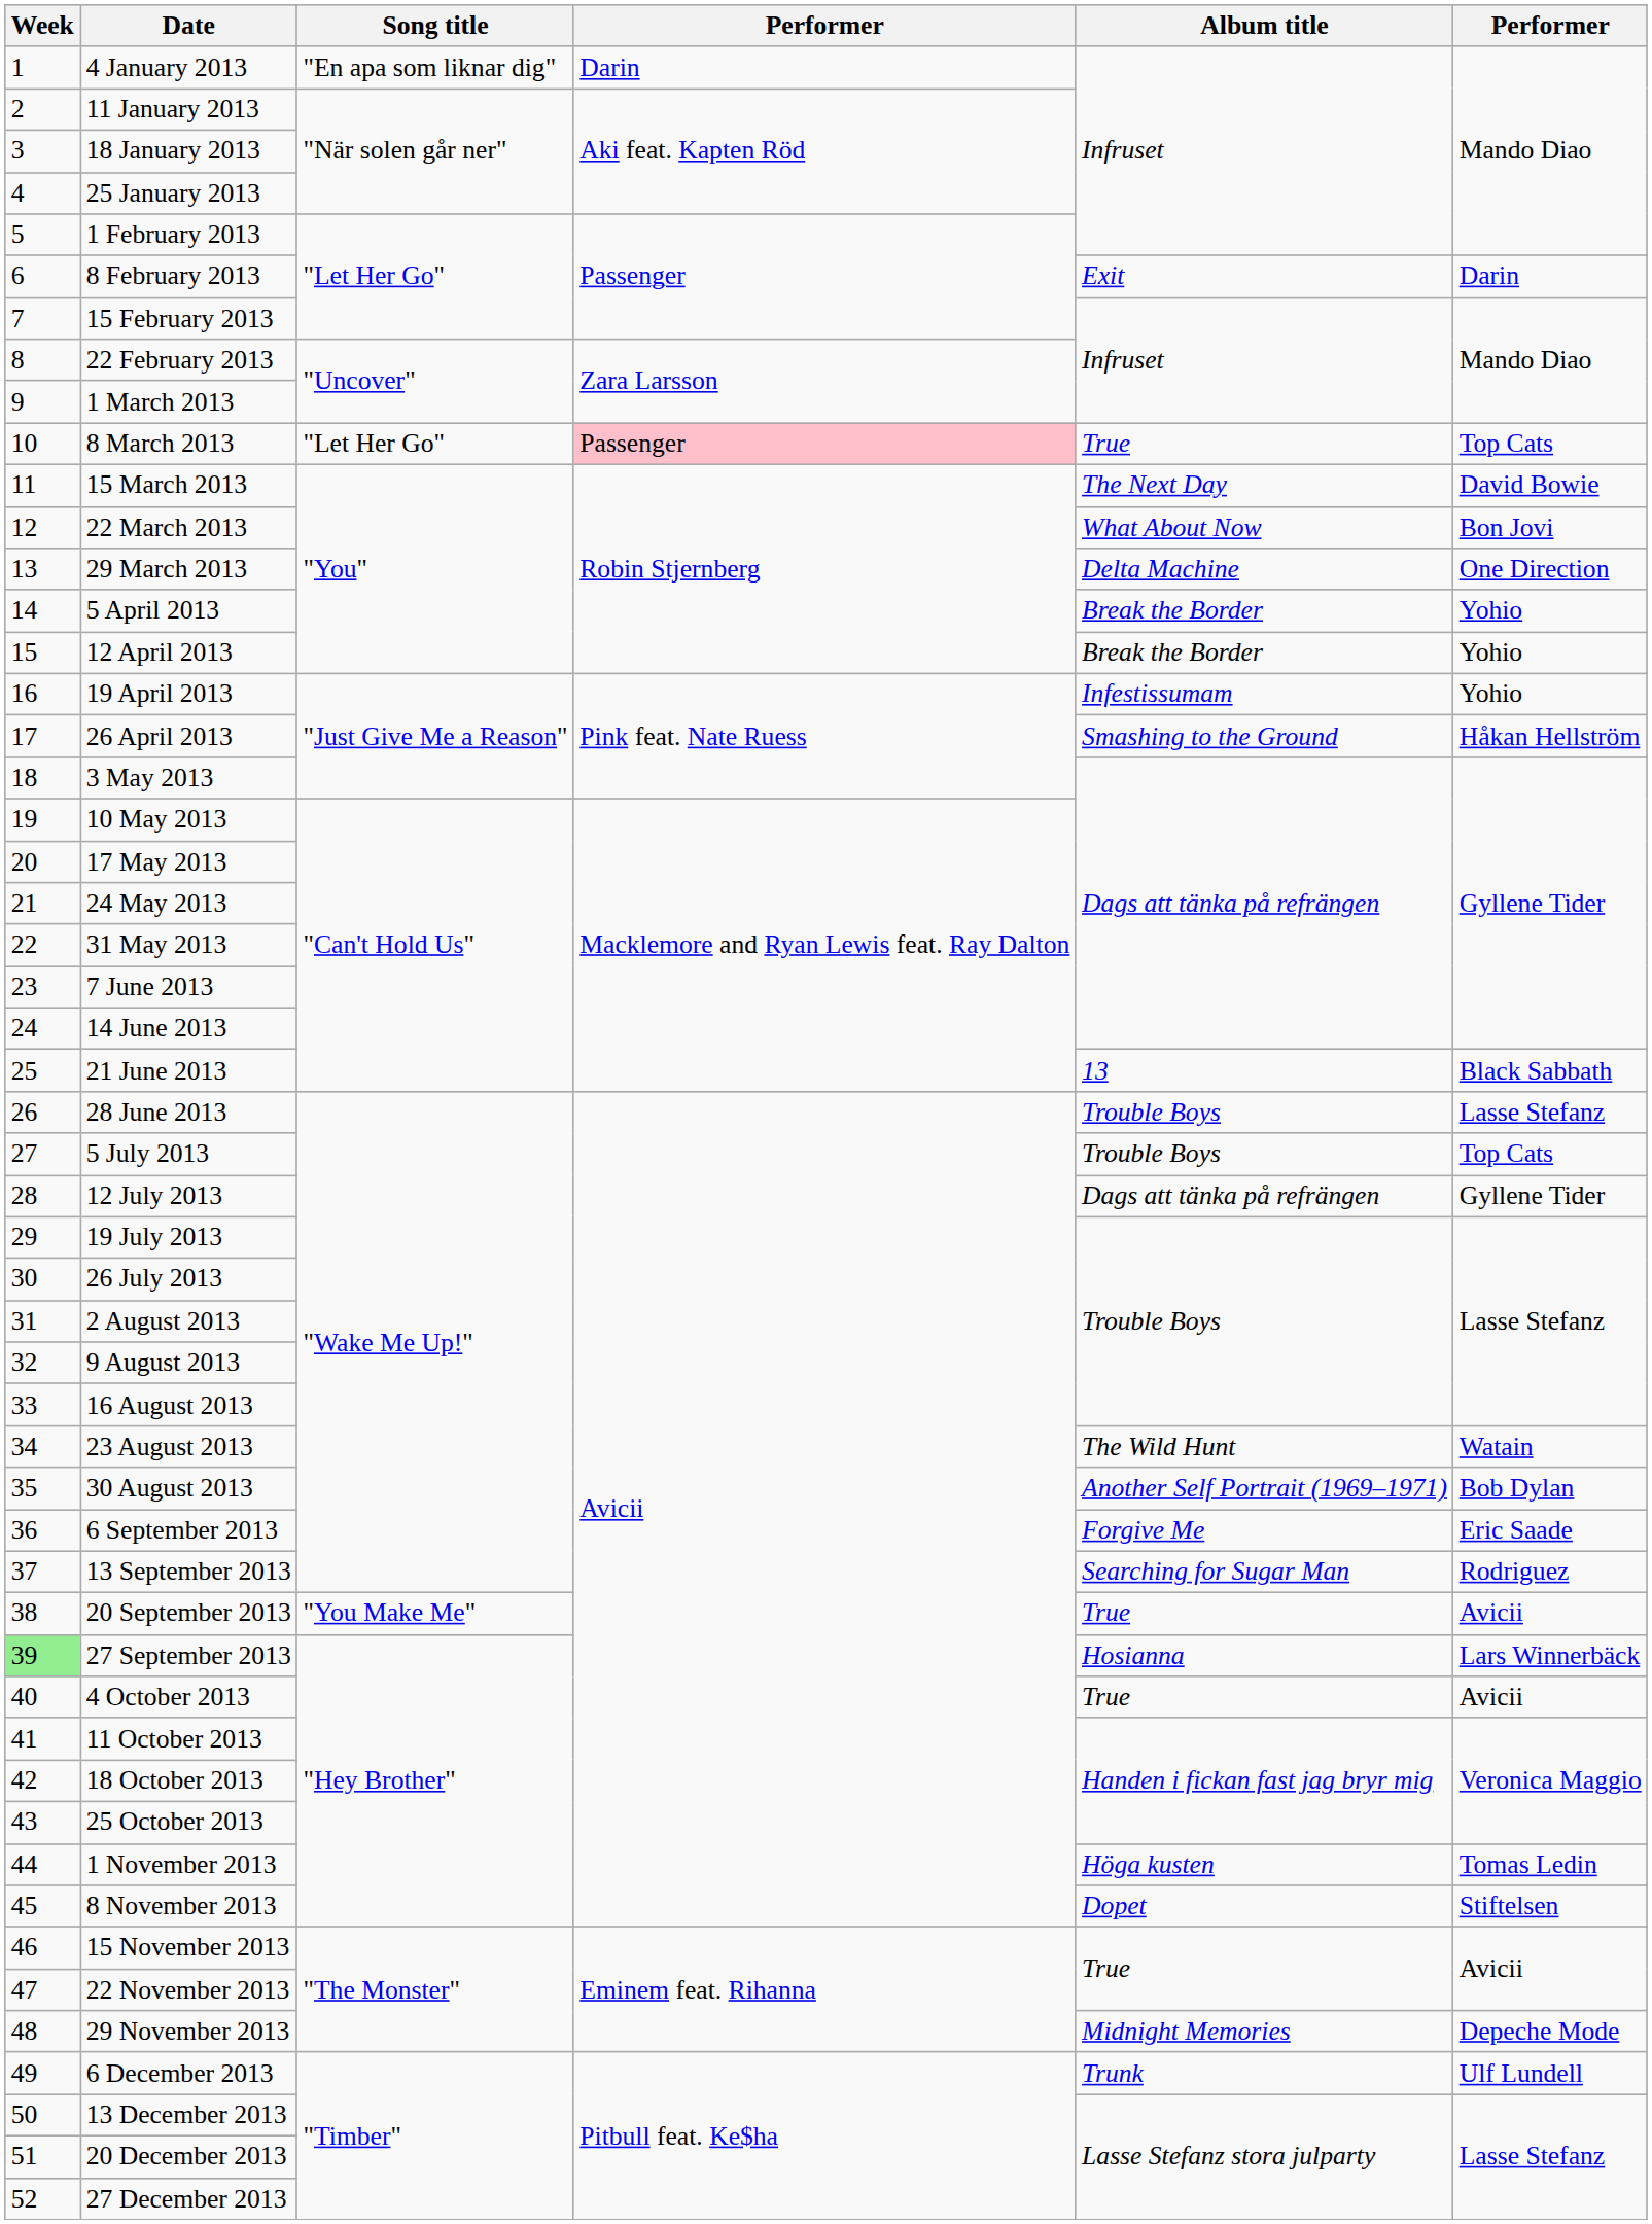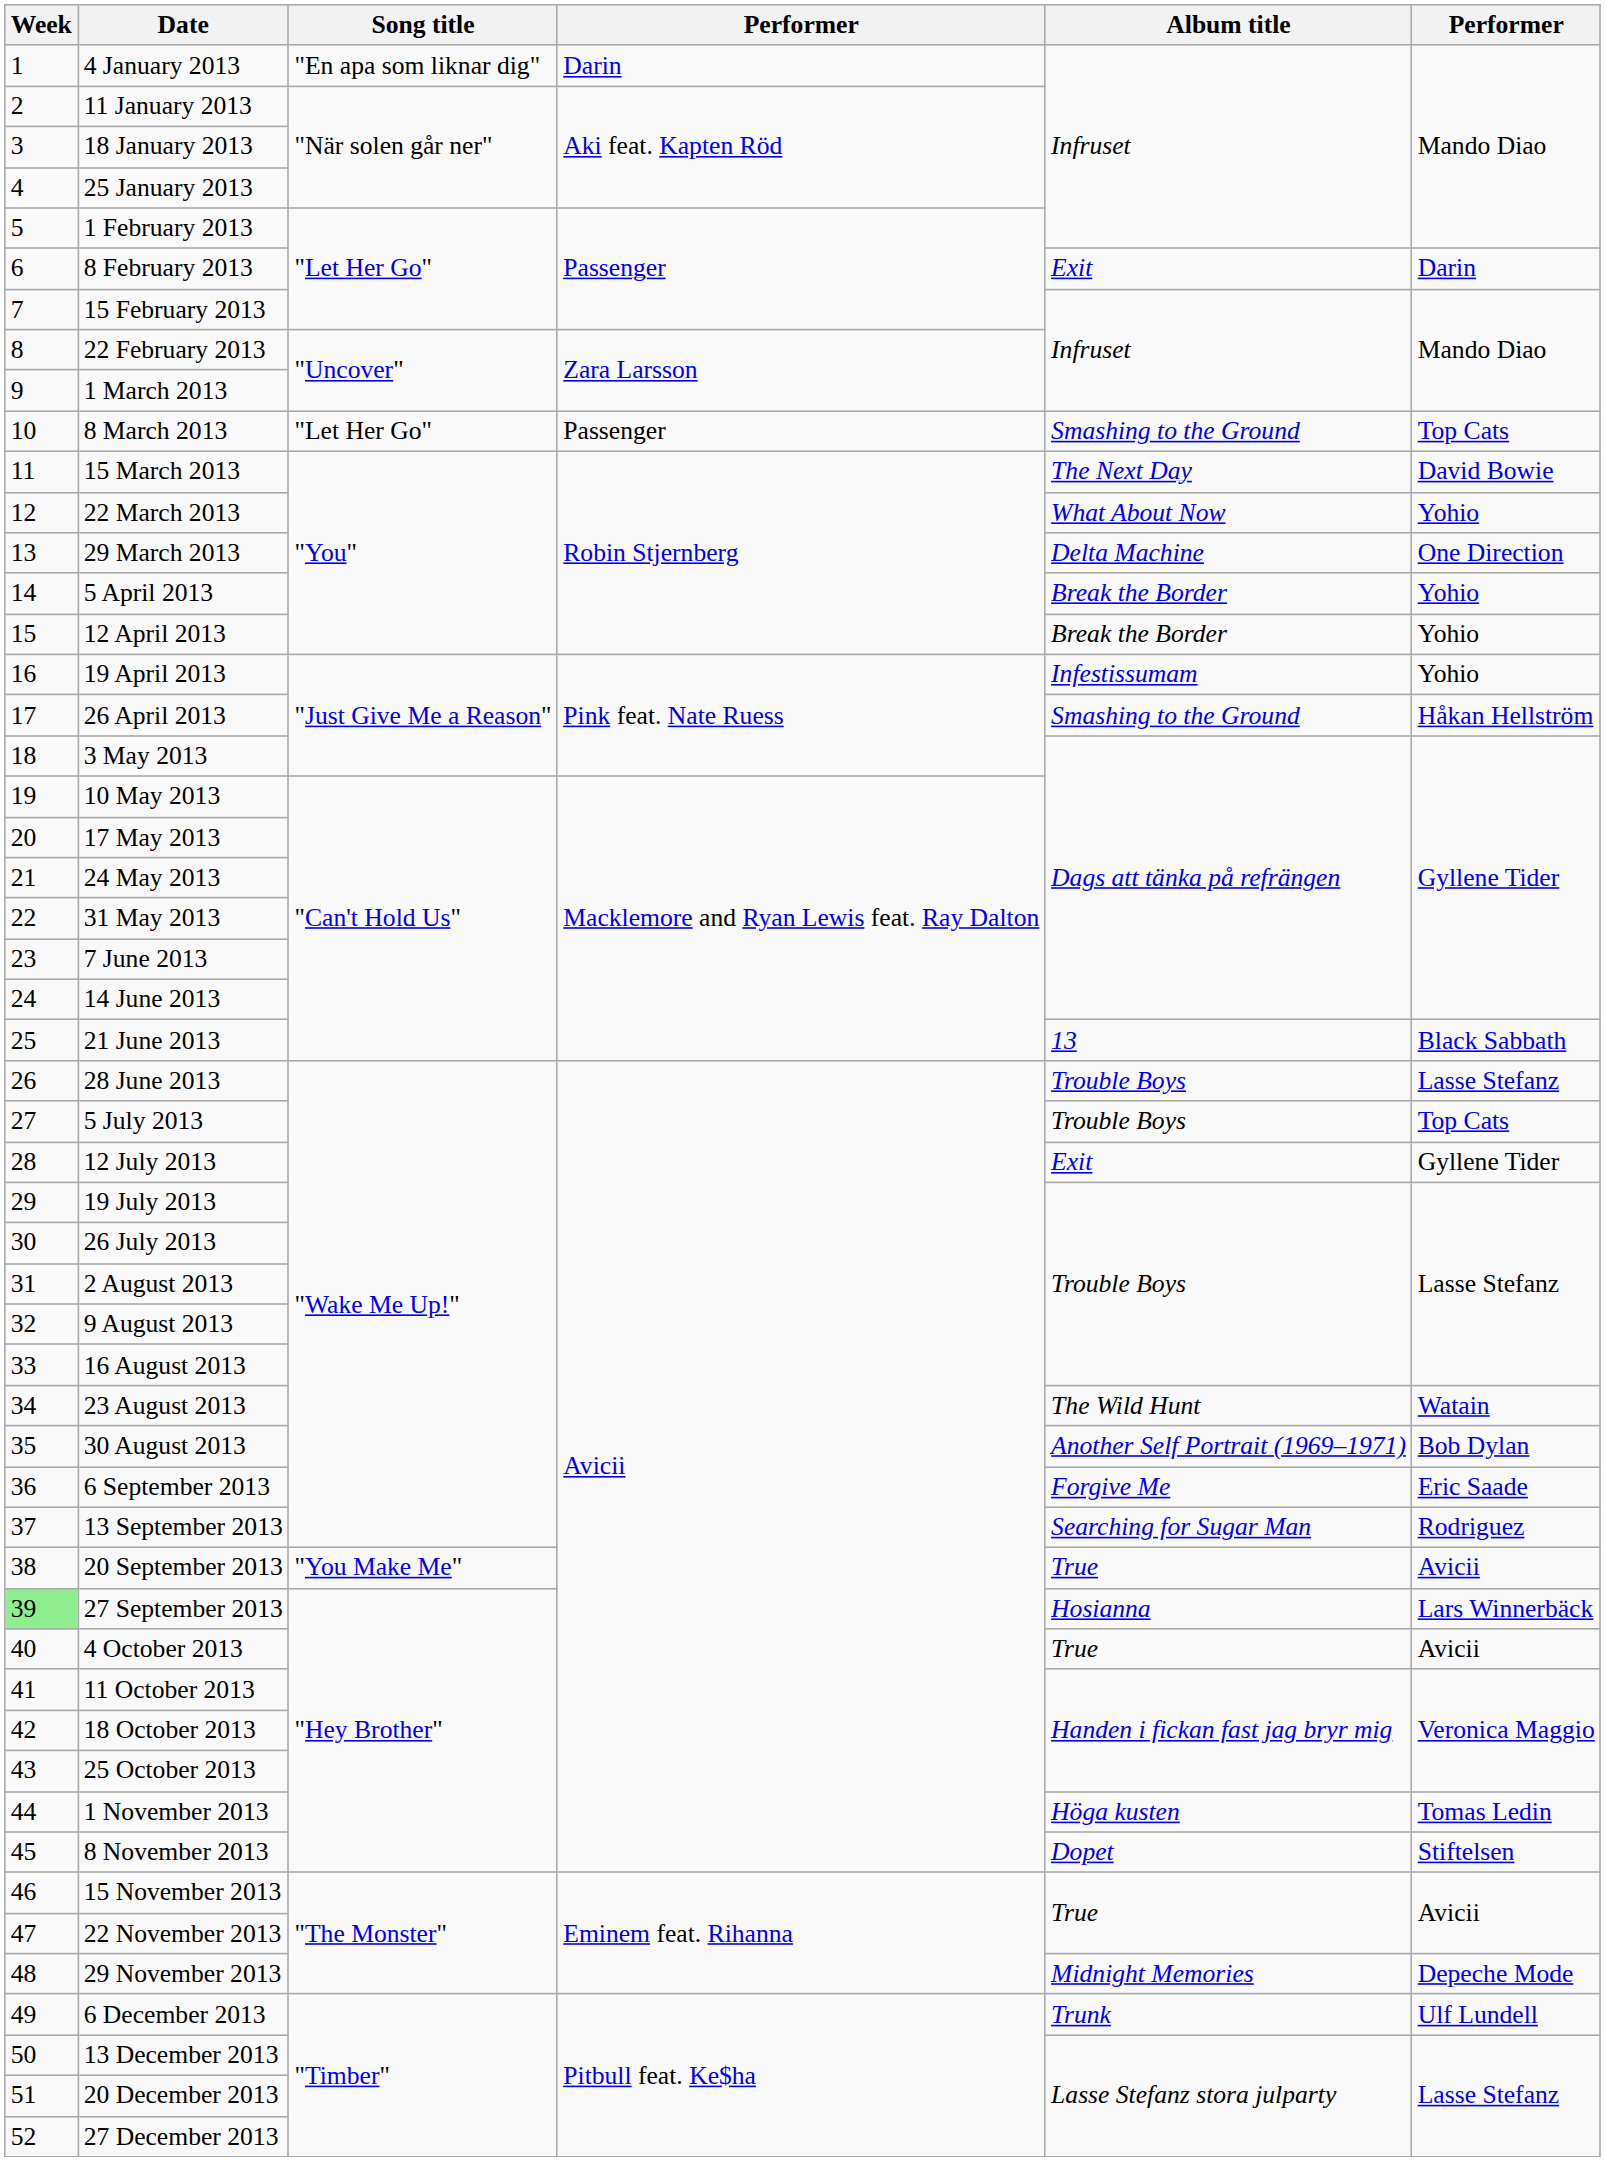 <table class="wikitable">
 <tr>
 <th>Week</th>
 <th>Date</th>
 <th>Song title</th>
 <th>Performer</th>
 <th>Album title</th>
 <th>Performer</th>
 </tr>
 <tr>
 <td>1</td>
 <td>4 January 2013</td>
 <td>"En apa som liknar dig"</td>
 <td><a href='#'>Darin</a></td>
 <td rowspan="5"><em>Infruset</em></td>
 <td rowspan="5">Mando Diao</td>
 </tr>
 <tr>
 <td>2</td>
 <td>11 January 2013</td>
 <td rowspan="3">"När solen går ner"</td>
 <td rowspan="3"><a href='#'>Aki</a> feat. <a href='#'>Kapten Röd</a></td>
 </tr>
 <tr>
 <td>3</td>
 <td>18 January 2013</td>
 </tr>
 <tr>
 <td>4</td>
 <td>25 January 2013</td>
 </tr>
 <tr>
 <td>5</td>
 <td>1 February 2013</td>
 <td rowspan="3">"<a href='#'>Let Her Go</a>"</td>
 <td rowspan="3"><a href='#'>Passenger</a></td>
 </tr>
 <tr>
 <td>6</td>
 <td>8 February 2013</td>
 <td><em><a href='#'>Exit</a></em></td>
 <td><a href='#'>Darin</a></td>
 </tr>
 <tr>
 <td>7</td>
 <td>15 February 2013</td>
 <td rowspan="3"><em>Infruset</em></td>
 <td rowspan="3">Mando Diao</td>
 </tr>
 <tr>
 <td>8</td>
 <td>22 February 2013</td>
 <td rowspan="2">"<a href='#'>Uncover</a>"</td>
 <td rowspan="2"><a href='#'>Zara Larsson</a></td>
 </tr>
 <tr>
 <td>9</td>
 <td>1 March 2013</td>
 </tr>
 <tr>
 <td>10</td>
 <td>8 March 2013</td>
 <td>"Let Her Go"</td>
-<td style="background: pink;">Passenger</td>
-<td><em><a href='#'>True</a></em></td>
+<td>Passenger</td>
+<td><em><a href='#'>Smashing to the Ground</a></em></td>
 <td><a href='#'>Top Cats</a></td>
 </tr>
 <tr>
 <td>11</td>
 <td>15 March 2013</td>
 <td rowspan="5">"<a href='#'>You</a>"</td>
 <td rowspan="5"><a href='#'>Robin Stjernberg</a></td>
 <td><em><a href='#'>The Next Day</a></em></td>
 <td><a href='#'>David Bowie</a></td>
 </tr>
 <tr>
 <td>12</td>
 <td>22 March 2013</td>
 <td><em><a href='#'>What About Now</a></em></td>
-<td><a href='#'>Bon Jovi</a></td>
+<td><a href='#'>Yohio</a></td>
 </tr>
 <tr>
 <td>13</td>
 <td>29 March 2013</td>
 <td><em><a href='#'>Delta Machine</a></em></td>
 <td><a href='#'>One Direction</a></td>
 </tr>
 <tr>
 <td>14</td>
 <td>5 April 2013</td>
 <td><em><a href='#'>Break the Border</a></em></td>
 <td><a href='#'>Yohio</a></td>
 </tr>
 <tr>
 <td>15</td>
 <td>12 April 2013</td>
 <td><em>Break the Border</em></td>
 <td>Yohio</td>
 </tr>
 <tr>
 <td>16</td>
 <td>19 April 2013</td>
 <td rowspan="3">"<a href='#'>Just Give Me a Reason</a>"</td>
 <td rowspan="3"><a href='#'>Pink</a> feat. <a href='#'>Nate Ruess</a></td>
 <td><em><a href='#'>Infestissumam</a></em></td>
 <td>Yohio</td>
 </tr>
 <tr>
 <td>17</td>
 <td>26 April 2013</td>
 <td><em><a href='#'>Smashing to the Ground</a></em></td>
 <td><a href='#'>Håkan Hellström</a></td>
 </tr>
 <tr>
 <td>18</td>
 <td>3 May 2013</td>
 <td rowspan="7"><em><a href='#'>Dags att tänka på refrängen</a></em></td>
 <td rowspan="7"><a href='#'>Gyllene Tider</a></td>
 </tr>
 <tr>
 <td>19</td>
 <td>10 May 2013</td>
 <td rowspan="7">"<a href='#'>Can't Hold Us</a>"</td>
 <td rowspan="7"><a href='#'>Macklemore</a> and <a href='#'>Ryan Lewis</a> feat. <a href='#'>Ray Dalton</a></td>
 </tr>
 <tr>
 <td>20</td>
 <td>17 May 2013</td>
 </tr>
 <tr>
 <td>21</td>
 <td>24 May 2013</td>
 </tr>
 <tr>
 <td>22</td>
 <td>31 May 2013</td>
 </tr>
 <tr>
 <td>23</td>
 <td>7 June 2013</td>
 </tr>
 <tr>
 <td>24</td>
 <td>14 June 2013</td>
 </tr>
 <tr>
 <td>25</td>
 <td>21 June 2013</td>
 <td><em><a href='#'>13</a></em></td>
 <td><a href='#'>Black Sabbath</a></td>
 </tr>
 <tr>
 <td>26</td>
 <td>28 June 2013</td>
 <td rowspan="12">"<a href='#'>Wake Me Up!</a>"</td>
 <td rowspan="20"><a href='#'>Avicii</a></td>
 <td><em><a href='#'>Trouble Boys</a></em></td>
 <td><a href='#'>Lasse Stefanz</a></td>
 </tr>
 <tr>
 <td>27</td>
 <td>5 July 2013</td>
 <td><em>Trouble Boys</em></td>
 <td><a href='#'>Top Cats</a></td>
 </tr>
 <tr>
 <td>28</td>
 <td>12 July 2013</td>
-<td><em>Dags att tänka på refrängen</em></td>
+<td><em><a href='#'>Exit</a></em></td>
 <td>Gyllene Tider</td>
 </tr>
 <tr>
 <td>29</td>
 <td>19 July 2013</td>
 <td rowspan="5"><em>Trouble Boys</em></td>
 <td rowspan="5">Lasse Stefanz</td>
 </tr>
 <tr>
 <td>30</td>
 <td>26 July 2013</td>
 </tr>
 <tr>
 <td>31</td>
 <td>2 August 2013</td>
 </tr>
 <tr>
 <td>32</td>
 <td>9 August 2013</td>
 </tr>
 <tr>
 <td>33</td>
 <td>16 August 2013</td>
 </tr>
 <tr>
 <td>34</td>
 <td>23 August 2013</td>
 <td><em>The Wild Hunt</em></td>
 <td><a href='#'>Watain</a></td>
 </tr>
 <tr>
 <td>35</td>
 <td>30 August 2013</td>
 <td><em><a href='#'>Another Self Portrait (1969–1971)</a></em></td>
 <td><a href='#'>Bob Dylan</a></td>
 </tr>
 <tr>
 <td>36</td>
 <td>6 September 2013</td>
 <td><em><a href='#'>Forgive Me</a></em></td>
 <td><a href='#'>Eric Saade</a></td>
 </tr>
 <tr>
 <td>37</td>
 <td>13 September 2013</td>
 <td><em><a href='#'>Searching for Sugar Man</a></em></td>
 <td><a href='#'>Rodriguez</a></td>
 </tr>
 <tr>
 <td>38</td>
 <td>20 September 2013</td>
 <td>"<a href='#'>You Make Me</a>"</td>
 <td><em><a href='#'>True</a></em></td>
 <td><a href='#'>Avicii</a></td>
 </tr>
 <tr>
 <td style="background: lightgreen;">39</td>
 <td>27 September 2013</td>
 <td rowspan="7">"<a href='#'>Hey Brother</a>"</td>
 <td><em><a href='#'>Hosianna</a></em></td>
 <td><a href='#'>Lars Winnerbäck</a></td>
 </tr>
 <tr>
 <td>40</td>
 <td>4 October 2013</td>
 <td><em>True</em></td>
 <td>Avicii</td>
 </tr>
 <tr>
 <td>41</td>
 <td>11 October 2013</td>
 <td rowspan="3"><em><a href='#'>Handen i fickan fast jag bryr mig</a> </em></td>
 <td rowspan="3"><a href='#'>Veronica Maggio</a></td>
 </tr>
 <tr>
 <td>42</td>
 <td>18 October 2013</td>
 </tr>
 <tr>
 <td>43</td>
 <td>25 October 2013</td>
 </tr>
 <tr>
 <td>44</td>
 <td>1 November 2013</td>
 <td><em><a href='#'>Höga kusten</a></em></td>
 <td><a href='#'>Tomas Ledin</a></td>
 </tr>
 <tr>
 <td>45</td>
 <td>8 November 2013</td>
 <td><em><a href='#'>Dopet</a></em></td>
 <td><a href='#'>Stiftelsen</a></td>
 </tr>
 <tr>
 <td>46</td>
 <td>15 November 2013</td>
 <td rowspan="3">"<a href='#'>The Monster</a>"</td>
 <td rowspan="3"><a href='#'>Eminem</a> feat. <a href='#'>Rihanna</a></td>
 <td rowspan="2"><em>True</em></td>
 <td rowspan="2">Avicii</td>
 </tr>
 <tr>
 <td>47</td>
 <td>22 November 2013</td>
 </tr>
 <tr>
 <td>48</td>
 <td>29 November 2013</td>
 <td><em><a href='#'>Midnight Memories</a></em></td>
 <td><a href='#'>Depeche Mode</a></td>
 </tr>
 <tr>
 <td>49</td>
 <td>6 December 2013</td>
 <td rowspan="4">"<a href='#'>Timber</a>"</td>
 <td rowspan="4"><a href='#'>Pitbull</a> feat. <a href='#'>Ke$ha</a></td>
 <td><em><a href='#'>Trunk</a></em></td>
 <td><a href='#'>Ulf Lundell</a></td>
 </tr>
 <tr>
 <td>50</td>
 <td>13 December 2013</td>
 <td rowspan="3"><em>Lasse Stefanz stora julparty</em></td>
 <td rowspan="3"><a href='#'>Lasse Stefanz</a></td>
 </tr>
 <tr>
 <td>51</td>
 <td>20 December 2013</td>
 </tr>
 <tr>
 <td>52</td>
 <td>27 December 2013</td>
 </tr>
 </table>
